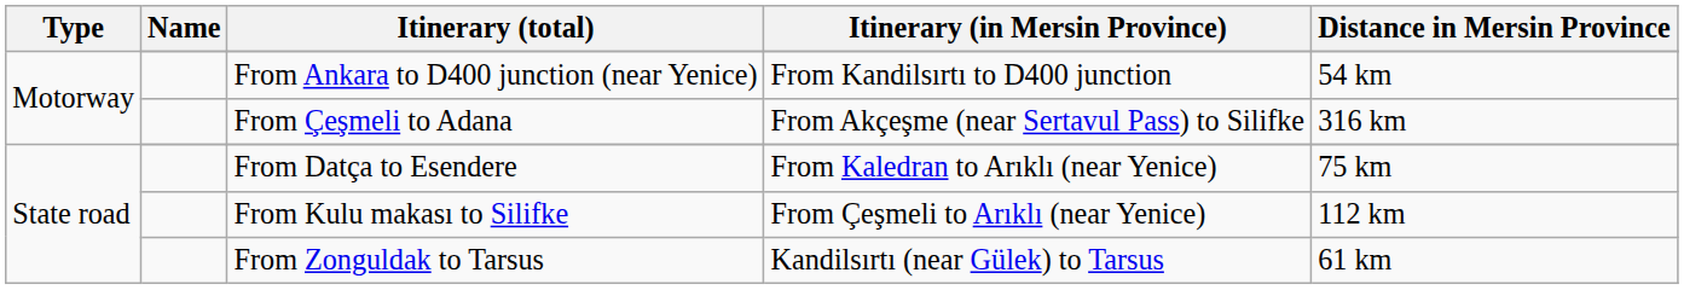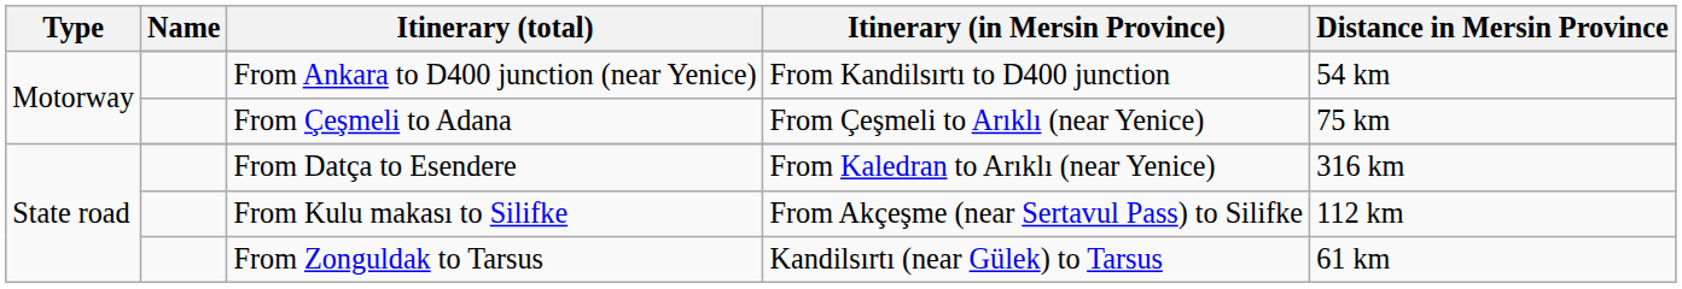 <table class="sortable wikitable">
 <tr>
 <th>Type</th>
 <th>Name</th>
 <th>Itinerary (total)</th>
 <th>Itinerary (in Mersin Province)</th>
 <th>Distance in Mersin Province</th>
 </tr>
 <tr>
 <td rowspan="3" style="text-align:left;">Motorway</td>
 </tr>
 <tr>
 <td></td>
 <td>From <a href='#'>Ankara</a> to D400 junction (near Yenice)</td>
 <td>From Kandilsırtı to D400 junction</td>
 <td>54 km</td>
 </tr>
 <tr>
 <td></td>
 <td>From <a href='#'>Çeşmeli</a> to Adana</td>
-<td>From Akçeşme (near <a href='#'>Sertavul Pass</a>) to Silifke</td>
-<td>316 km</td>
+<td>From Çeşmeli to <a href='#'>Arıklı</a> (near Yenice)</td>
+<td>75 km</td>
 </tr>
 <tr>
 <td rowspan="4" style="text-align:left;">State road</td>
 </tr>
 <tr>
 <td></td>
 <td>From Datça to Esendere</td>
 <td>From <a href='#'>Kaledran</a> to Arıklı (near Yenice)</td>
-<td>75 km</td>
+<td>316 km</td>
 </tr>
 <tr>
 <td></td>
 <td>From Kulu makası to <a href='#'>Silifke</a></td>
-<td>From Çeşmeli to <a href='#'>Arıklı</a> (near Yenice)</td>
+<td>From Akçeşme (near <a href='#'>Sertavul Pass</a>) to Silifke</td>
 <td>112 km</td>
 </tr>
 <tr>
 <td></td>
 <td>From <a href='#'>Zonguldak</a> to Tarsus</td>
 <td>Kandilsırtı (near <a href='#'>Gülek</a>) to <a href='#'>Tarsus</a></td>
 <td>61 km</td>
 </tr>
 </table>
